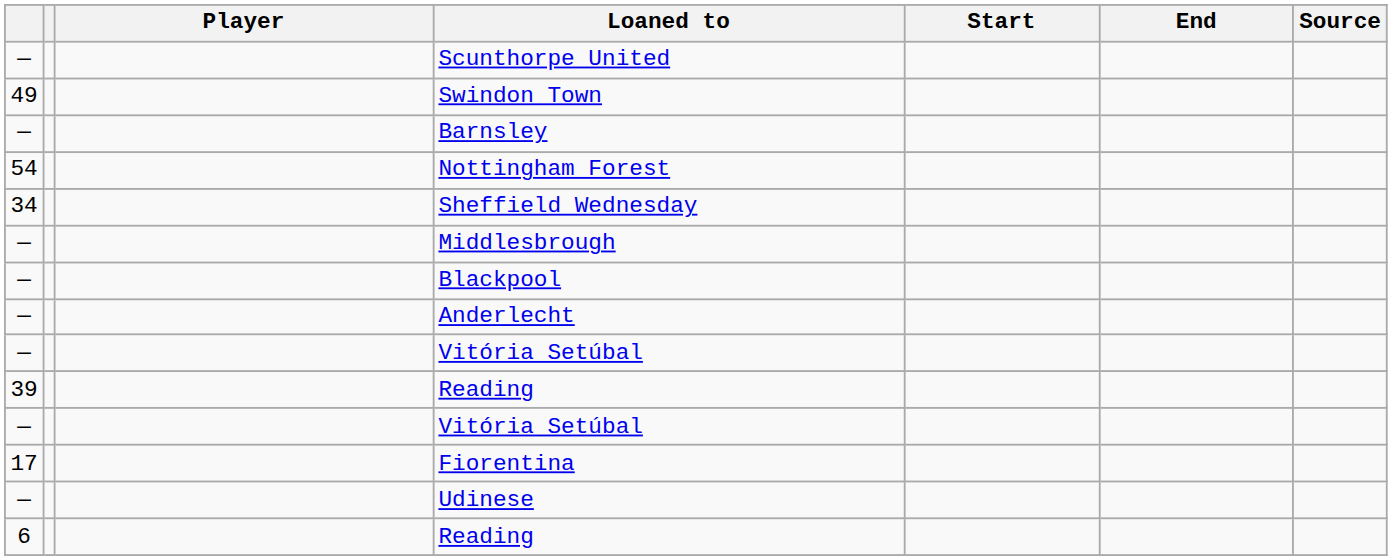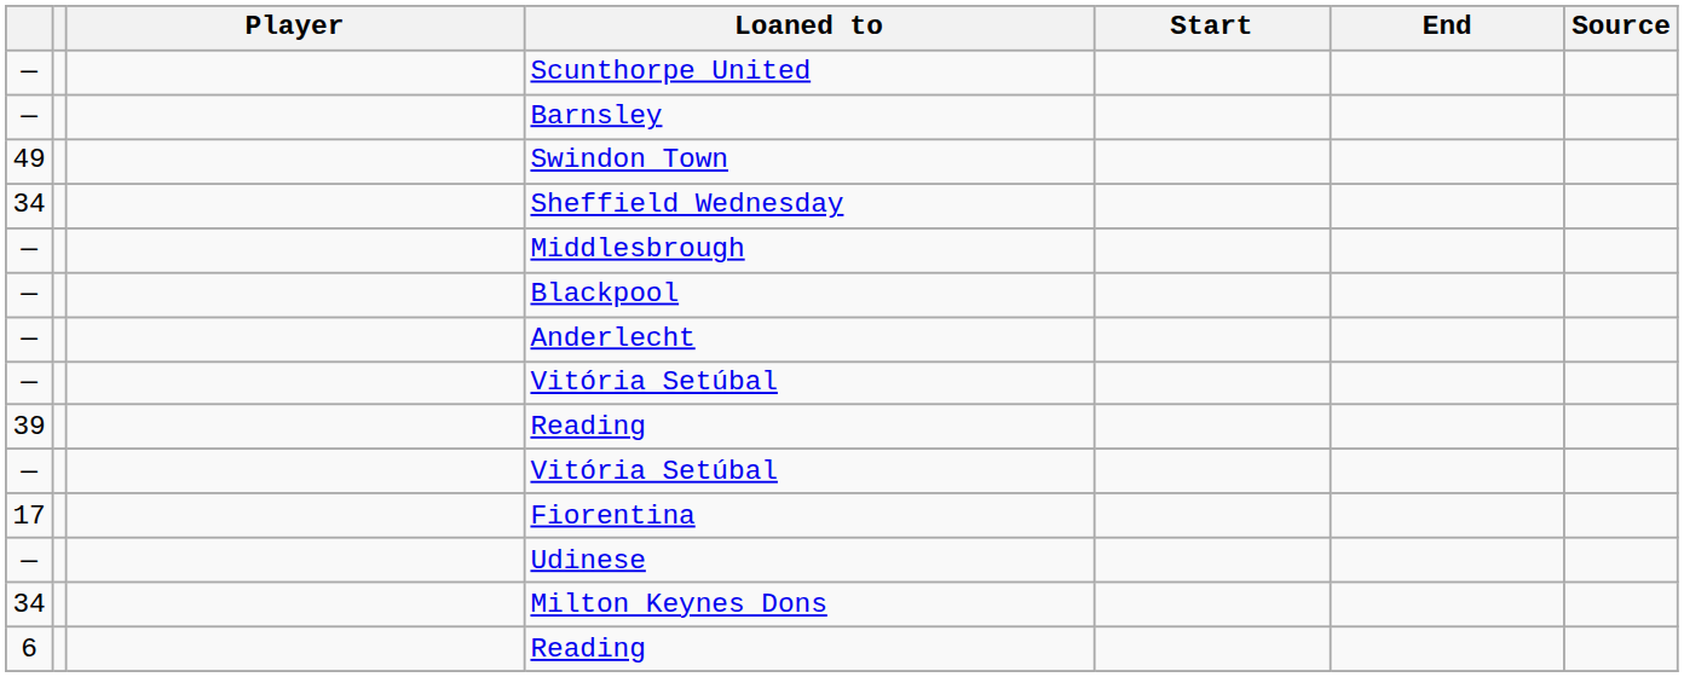 <table class="wikitable plainrowheaders sortable" style="font-size:95%">
 <tr>
 <th></th>
 <th></th>
 <th scope="col" style="width:200px;">Player</th>
 <th scope="col" style="width:250px;">Loaned to</th>
 <th scope="col" style="width:100px;">Start</th>
 <th scope="col" style="width:100px;">End</th>
 <th>Source</th>
 </tr>
 <tr>
 <td align=center>—</td>
 <td align=center></td>
 <td></td>
 <td> <a href='#'>Scunthorpe United</a></td>
 <td align=center></td>
 <td align=center></td>
 <td align=center></td>
 </tr>
 <tr>
-<td align=center>49</td>
-<td align=center></td>
-<td></td>
-<td> <a href='#'>Swindon Town</a></td>
-<td align=center></td>
-<td align=center></td>
-<td align=center></td>
-</tr>
-<tr>
 <td align=center>—</td>
 <td align=center></td>
 <td></td>
 <td> <a href='#'>Barnsley</a></td>
 <td align=center></td>
 <td align=center></td>
 <td align=center></td>
 </tr>
 <tr>
-<td align=center>54</td>
+<td align=center>49</td>
 <td align=center></td>
 <td></td>
-<td> <a href='#'>Nottingham Forest</a></td>
+<td> <a href='#'>Swindon Town</a></td>
 <td align=center></td>
 <td align=center></td>
 <td align=center></td>
 </tr>
 <tr>
 <td align=center>34</td>
 <td align=center></td>
 <td></td>
 <td> <a href='#'>Sheffield Wednesday</a></td>
 <td align=center></td>
 <td align=center></td>
 <td align=center></td>
 </tr>
 <tr>
 <td align=center>—</td>
 <td align=center></td>
 <td></td>
 <td> <a href='#'>Middlesbrough</a></td>
 <td align=center></td>
 <td align=center></td>
 <td align=center></td>
 </tr>
 <tr>
 <td align=center>—</td>
 <td align=center></td>
 <td></td>
 <td> <a href='#'>Blackpool</a></td>
 <td align=center></td>
 <td align=center></td>
 <td align=center></td>
 </tr>
 <tr>
 <td align=center>—</td>
 <td align=center></td>
 <td></td>
 <td> <a href='#'>Anderlecht</a></td>
 <td align=center></td>
 <td align=center></td>
 <td align=center></td>
 </tr>
 <tr>
 <td align=center>—</td>
 <td align=center></td>
 <td></td>
 <td> <a href='#'>Vitória Setúbal</a></td>
 <td align=center></td>
 <td align=center></td>
 <td align=center></td>
 </tr>
 <tr>
 <td align=center>39</td>
 <td align=center></td>
 <td></td>
 <td> <a href='#'>Reading</a></td>
 <td align=center></td>
 <td align=center></td>
 <td align=center></td>
 </tr>
 <tr>
 <td align=center>—</td>
 <td align=center></td>
 <td></td>
 <td> <a href='#'>Vitória Setúbal</a></td>
 <td align=center></td>
 <td align=center></td>
 <td align=center></td>
 </tr>
 <tr>
 <td align=center>17</td>
 <td align=center></td>
 <td></td>
 <td> <a href='#'>Fiorentina</a></td>
 <td align=center></td>
 <td align=center></td>
 <td align=center></td>
 </tr>
 <tr>
 <td align=center>—</td>
 <td align=center></td>
 <td></td>
 <td> <a href='#'>Udinese</a></td>
 <td align=center></td>
 <td align=center></td>
 <td align=center></td>
 </tr>
 <tr>
+<td align=center>34</td>
+<td align=center></td>
+<td></td>
+<td> <a href='#'>Milton Keynes Dons</a></td>
+<td align=center></td>
+<td align=center></td>
+<td align=center></td>
+</tr>
+<tr>
 <td align=center>6</td>
 <td align=center></td>
 <td></td>
 <td> <a href='#'>Reading</a></td>
 <td align=center></td>
 <td align=center></td>
 <td align=center></td>
 </tr>
 </table>
